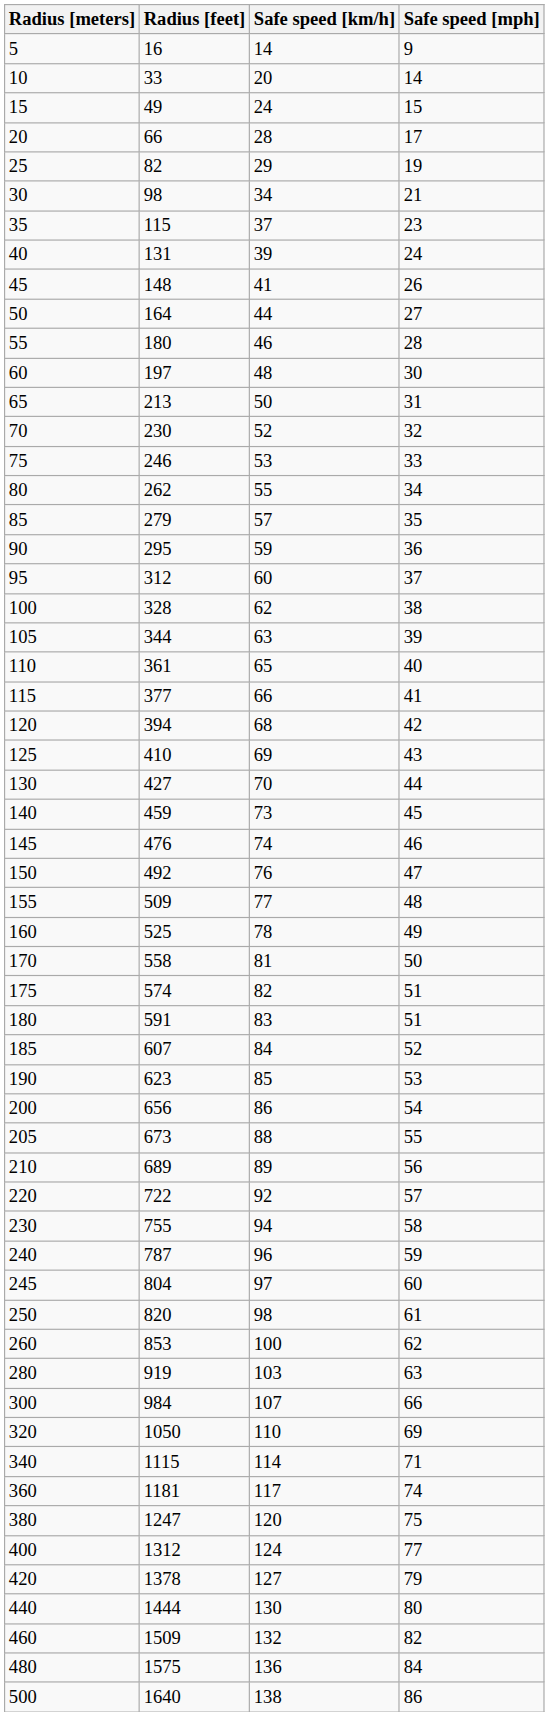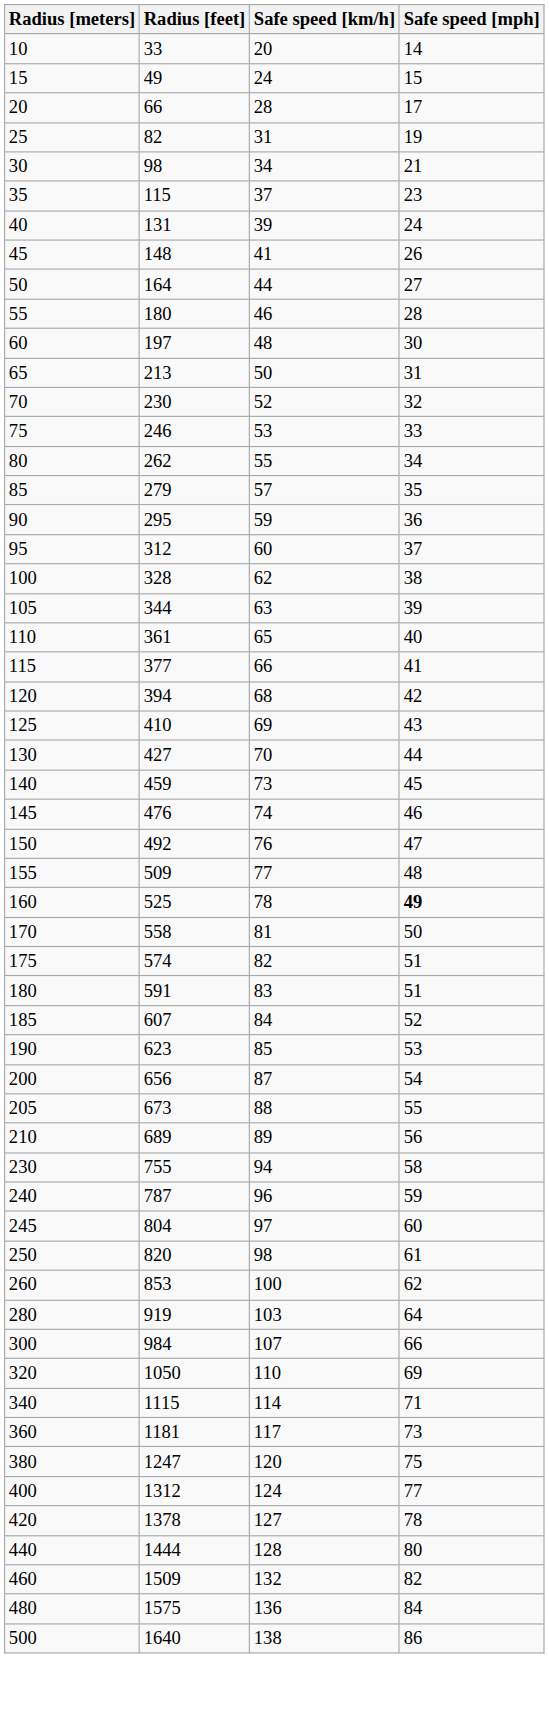 <table class="wikitable">
 <tr>
 <th>Radius [meters]</th>
 <th>Radius [feet]</th>
 <th>Safe speed [km/h]</th>
 <th>Safe speed [mph]</th>
-</tr>
-<tr>
-<td>5</td>
-<td>16</td>
-<td>14</td>
-<td>9</td>
 </tr>
 <tr>
 <td>10</td>
 <td>33</td>
 <td>20</td>
 <td>14</td>
 </tr>
 <tr>
 <td>15</td>
 <td>49</td>
 <td>24</td>
 <td>15</td>
 </tr>
 <tr>
 <td>20</td>
 <td>66</td>
 <td>28</td>
 <td>17</td>
 </tr>
 <tr>
 <td>25</td>
 <td>82</td>
-<td>29</td>
+<td>31</td>
 <td>19</td>
 </tr>
 <tr>
 <td>30</td>
 <td>98</td>
 <td>34</td>
 <td>21</td>
 </tr>
 <tr>
 <td>35</td>
 <td>115</td>
 <td>37</td>
 <td>23</td>
 </tr>
 <tr>
 <td>40</td>
 <td>131</td>
 <td>39</td>
 <td>24</td>
 </tr>
 <tr>
 <td>45</td>
 <td>148</td>
 <td>41</td>
 <td>26</td>
 </tr>
 <tr>
 <td>50</td>
 <td>164</td>
 <td>44</td>
 <td>27</td>
 </tr>
 <tr>
 <td>55</td>
 <td>180</td>
 <td>46</td>
 <td>28</td>
 </tr>
 <tr>
 <td>60</td>
 <td>197</td>
 <td>48</td>
 <td>30</td>
 </tr>
 <tr>
 <td>65</td>
 <td>213</td>
 <td>50</td>
 <td>31</td>
 </tr>
 <tr>
 <td>70</td>
 <td>230</td>
 <td>52</td>
 <td>32</td>
 </tr>
 <tr>
 <td>75</td>
 <td>246</td>
 <td>53</td>
 <td>33</td>
 </tr>
 <tr>
 <td>80</td>
 <td>262</td>
 <td>55</td>
 <td>34</td>
 </tr>
 <tr>
 <td>85</td>
 <td>279</td>
 <td>57</td>
 <td>35</td>
 </tr>
 <tr>
 <td>90</td>
 <td>295</td>
 <td>59</td>
 <td>36</td>
 </tr>
 <tr>
 <td>95</td>
 <td>312</td>
 <td>60</td>
 <td>37</td>
 </tr>
 <tr>
 <td>100</td>
 <td>328</td>
 <td>62</td>
 <td>38</td>
 </tr>
 <tr>
 <td>105</td>
 <td>344</td>
 <td>63</td>
 <td>39</td>
 </tr>
 <tr>
 <td>110</td>
 <td>361</td>
 <td>65</td>
 <td>40</td>
 </tr>
 <tr>
 <td>115</td>
 <td>377</td>
 <td>66</td>
 <td>41</td>
 </tr>
 <tr>
 <td>120</td>
 <td>394</td>
 <td>68</td>
 <td>42</td>
 </tr>
 <tr>
 <td>125</td>
 <td>410</td>
 <td>69</td>
 <td>43</td>
 </tr>
 <tr>
 <td>130</td>
 <td>427</td>
 <td>70</td>
 <td>44</td>
 </tr>
 <tr>
 <td>140</td>
 <td>459</td>
 <td>73</td>
 <td>45</td>
 </tr>
 <tr>
 <td>145</td>
 <td>476</td>
 <td>74</td>
 <td>46</td>
 </tr>
 <tr>
 <td>150</td>
 <td>492</td>
 <td>76</td>
 <td>47</td>
 </tr>
 <tr>
 <td>155</td>
 <td>509</td>
 <td>77</td>
 <td>48</td>
 </tr>
 <tr>
 <td>160</td>
 <td>525</td>
 <td>78</td>
-<td>49</td>
+<td><strong>49</strong></td>
 </tr>
 <tr>
 <td>170</td>
 <td>558</td>
 <td>81</td>
 <td>50</td>
 </tr>
 <tr>
 <td>175</td>
 <td>574</td>
 <td>82</td>
 <td>51</td>
 </tr>
 <tr>
 <td>180</td>
 <td>591</td>
 <td>83</td>
 <td>51</td>
 </tr>
 <tr>
 <td>185</td>
 <td>607</td>
 <td>84</td>
 <td>52</td>
 </tr>
 <tr>
 <td>190</td>
 <td>623</td>
 <td>85</td>
 <td>53</td>
 </tr>
 <tr>
 <td>200</td>
 <td>656</td>
-<td>86</td>
+<td>87</td>
 <td>54</td>
 </tr>
 <tr>
 <td>205</td>
 <td>673</td>
 <td>88</td>
 <td>55</td>
 </tr>
 <tr>
 <td>210</td>
 <td>689</td>
 <td>89</td>
 <td>56</td>
-</tr>
-<tr>
-<td>220</td>
-<td>722</td>
-<td>92</td>
-<td>57</td>
 </tr>
 <tr>
 <td>230</td>
 <td>755</td>
 <td>94</td>
 <td>58</td>
 </tr>
 <tr>
 <td>240</td>
 <td>787</td>
 <td>96</td>
 <td>59</td>
 </tr>
 <tr>
 <td>245</td>
 <td>804</td>
 <td>97</td>
 <td>60</td>
 </tr>
 <tr>
 <td>250</td>
 <td>820</td>
 <td>98</td>
 <td>61</td>
 </tr>
 <tr>
 <td>260</td>
 <td>853</td>
 <td>100</td>
 <td>62</td>
 </tr>
 <tr>
 <td>280</td>
 <td>919</td>
 <td>103</td>
-<td>63</td>
+<td>64</td>
 </tr>
 <tr>
 <td>300</td>
 <td>984</td>
 <td>107</td>
 <td>66</td>
 </tr>
 <tr>
 <td>320</td>
 <td>1050</td>
 <td>110</td>
 <td>69</td>
 </tr>
 <tr>
 <td>340</td>
 <td>1115</td>
 <td>114</td>
 <td>71</td>
 </tr>
 <tr>
 <td>360</td>
 <td>1181</td>
 <td>117</td>
-<td>74</td>
+<td>73</td>
 </tr>
 <tr>
 <td>380</td>
 <td>1247</td>
 <td>120</td>
 <td>75</td>
 </tr>
 <tr>
 <td>400</td>
 <td>1312</td>
 <td>124</td>
 <td>77</td>
 </tr>
 <tr>
 <td>420</td>
 <td>1378</td>
 <td>127</td>
-<td>79</td>
+<td>78</td>
 </tr>
 <tr>
 <td>440</td>
 <td>1444</td>
-<td>130</td>
+<td>128</td>
 <td>80</td>
 </tr>
 <tr>
 <td>460</td>
 <td>1509</td>
 <td>132</td>
 <td>82</td>
 </tr>
 <tr>
 <td>480</td>
 <td>1575</td>
 <td>136</td>
 <td>84</td>
 </tr>
 <tr>
 <td>500</td>
 <td>1640</td>
 <td>138</td>
 <td>86</td>
 </tr>
 </table>
